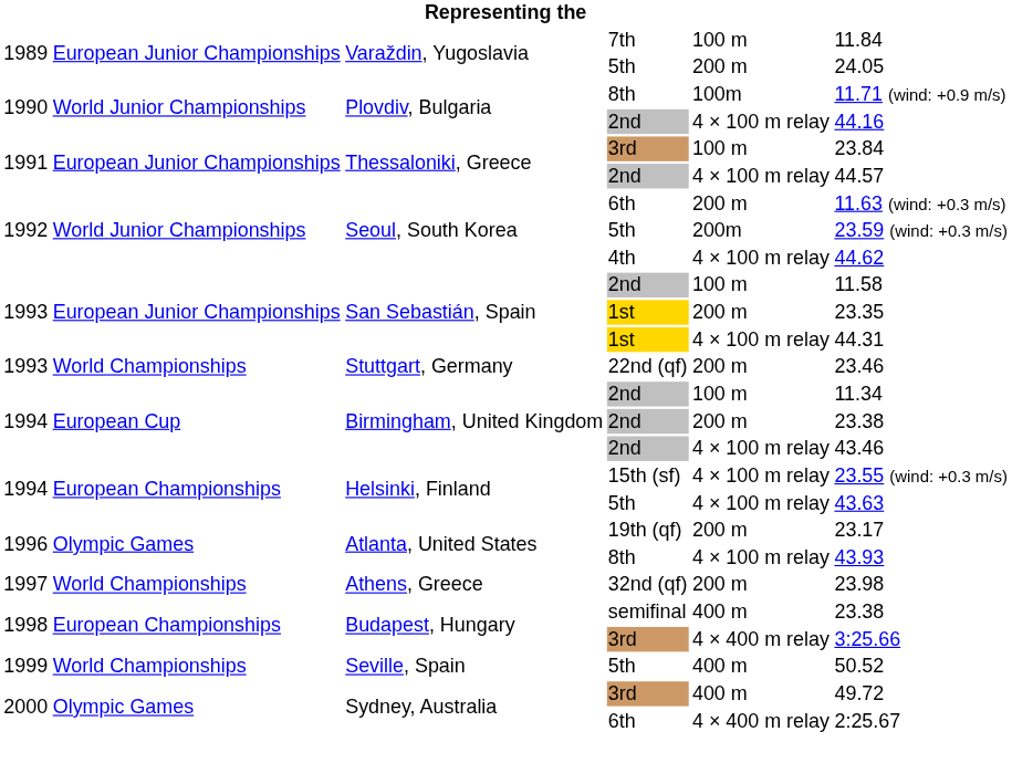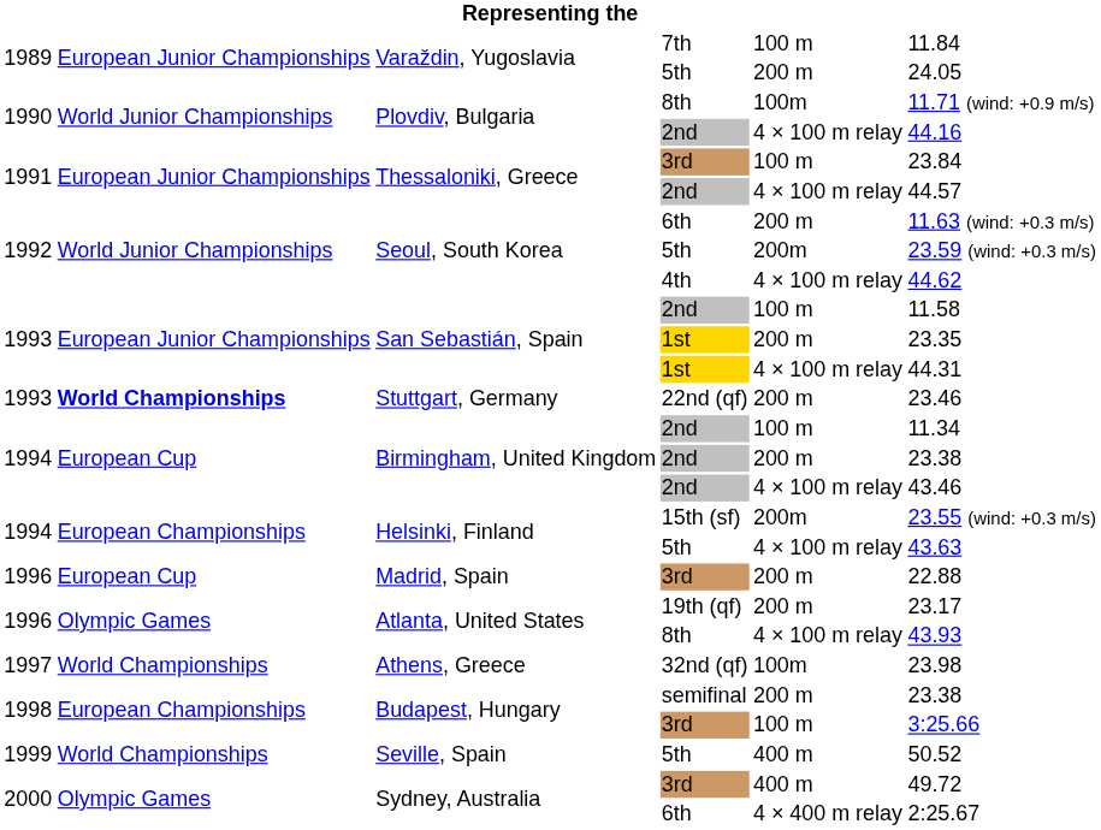 <table>
 <tr>
 <th colspan="6">Representing the </th>
 </tr>
 <tr>
 <td rowspan=2>1989</td>
 <td rowspan=2><a href='#'>European Junior Championships</a></td>
 <td rowspan=2><a href='#'>Varaždin</a>, Yugoslavia</td>
 <td>7th</td>
 <td>100 m</td>
 <td>11.84</td>
 </tr>
 <tr>
 <td>5th</td>
 <td>200 m</td>
 <td>24.05</td>
 </tr>
 <tr>
 <td rowspan=2>1990</td>
 <td rowspan=2><a href='#'>World Junior Championships</a></td>
 <td rowspan=2><a href='#'>Plovdiv</a>, Bulgaria</td>
 <td>8th</td>
 <td>100m</td>
 <td><a href='#'>11.71</a> <small>(wind: +0.9 m/s)</small></td>
 </tr>
 <tr>
 <td bgcolor=silver>2nd</td>
 <td>4 × 100 m relay</td>
 <td><a href='#'>44.16</a></td>
 </tr>
 <tr>
 <td rowspan=2>1991</td>
 <td rowspan=2><a href='#'>European Junior Championships</a></td>
 <td rowspan=2><a href='#'>Thessaloniki</a>, Greece</td>
 <td bgcolor="cc9966">3rd</td>
 <td>100 m</td>
 <td>23.84</td>
 </tr>
 <tr>
 <td bgcolor="silver">2nd</td>
 <td>4 × 100 m relay</td>
 <td>44.57</td>
 </tr>
 <tr>
 <td rowspan=3>1992</td>
 <td rowspan=3><a href='#'>World Junior Championships</a></td>
 <td rowspan=3><a href='#'>Seoul</a>, South Korea</td>
 <td>6th</td>
 <td>200 m</td>
 <td><a href='#'>11.63</a> <small>(wind: +0.3 m/s)</small></td>
 </tr>
 <tr>
 <td>5th</td>
 <td>200m</td>
 <td><a href='#'>23.59</a> <small>(wind: +0.3 m/s)</small></td>
 </tr>
 <tr>
 <td>4th</td>
 <td>4 × 100 m relay</td>
 <td><a href='#'>44.62</a></td>
 </tr>
 <tr>
 <td rowspan=3>1993</td>
 <td rowspan=3><a href='#'>European Junior Championships</a></td>
 <td rowspan=3><a href='#'>San Sebastián</a>, Spain</td>
 <td bgcolor="silver">2nd</td>
 <td>100 m</td>
 <td>11.58</td>
 </tr>
 <tr>
 <td bgcolor="gold">1st</td>
 <td>200 m</td>
 <td>23.35</td>
 </tr>
 <tr>
 <td bgcolor="gold">1st</td>
 <td>4 × 100 m relay</td>
 <td>44.31</td>
 </tr>
 <tr>
 <td>1993</td>
-<td><a href='#'>World Championships</a></td>
+<td><strong><a href='#'>World Championships</a></strong></td>
 <td><a href='#'>Stuttgart</a>, Germany</td>
 <td>22nd (qf)</td>
 <td>200 m</td>
 <td>23.46</td>
 </tr>
 <tr>
 <td rowspan=3>1994</td>
 <td rowspan=3><a href='#'>European Cup</a></td>
 <td rowspan=3><a href='#'>Birmingham</a>, United Kingdom</td>
 <td bgcolor=silver>2nd</td>
 <td>100 m</td>
 <td>11.34</td>
 </tr>
 <tr>
 <td bgcolor=silver>2nd</td>
 <td>200 m</td>
 <td>23.38</td>
 </tr>
 <tr>
 <td bgcolor=silver>2nd</td>
 <td>4 × 100 m relay</td>
 <td>43.46</td>
 </tr>
 <tr>
 <td rowspan=2>1994</td>
 <td rowspan=2><a href='#'>European Championships</a></td>
 <td rowspan=2><a href='#'>Helsinki</a>, Finland</td>
 <td>15th (sf)</td>
-<td>4 × 100 m relay</td>
+<td>200m</td>
 <td><a href='#'>23.55</a> <small>(wind: +0.3 m/s)</small></td>
 </tr>
 <tr>
 <td>5th</td>
 <td>4 × 100 m relay</td>
 <td><a href='#'>43.63</a></td>
+</tr>
+<tr>
+<td>1996</td>
+<td><a href='#'>European Cup</a></td>
+<td><a href='#'>Madrid</a>, Spain</td>
+<td bgcolor=cc9966>3rd</td>
+<td>200 m</td>
+<td>22.88</td>
 </tr>
 <tr>
 <td rowspan=2>1996</td>
 <td rowspan=2><a href='#'>Olympic Games</a></td>
 <td rowspan=2><a href='#'>Atlanta</a>, United States</td>
 <td>19th (qf)</td>
 <td>200 m</td>
 <td>23.17</td>
 </tr>
 <tr>
 <td>8th</td>
 <td>4 × 100 m relay</td>
 <td><a href='#'>43.93</a></td>
 </tr>
 <tr>
 <td>1997</td>
 <td><a href='#'>World Championships</a></td>
 <td><a href='#'>Athens</a>, Greece</td>
 <td>32nd (qf)</td>
-<td>200 m</td>
+<td>100m</td>
 <td>23.98</td>
 </tr>
 <tr>
 <td rowspan=2>1998</td>
 <td rowspan=2><a href='#'>European Championships</a></td>
 <td rowspan=2><a href='#'>Budapest</a>, Hungary</td>
 <td>semifinal</td>
-<td>400 m</td>
+<td>200 m</td>
 <td>23.38</td>
 </tr>
 <tr>
 <td bgcolor="cc9966">3rd</td>
-<td>4 × 400 m relay</td>
+<td>100 m</td>
 <td><a href='#'>3:25.66</a></td>
 </tr>
 <tr>
 <td>1999</td>
 <td><a href='#'>World Championships</a></td>
 <td><a href='#'>Seville</a>, Spain</td>
 <td>5th</td>
 <td>400 m</td>
 <td>50.52</td>
 </tr>
 <tr>
 <td rowspan=2>2000</td>
 <td rowspan=2><a href='#'>Olympic Games</a></td>
 <td rowspan=2>Sydney, Australia</td>
 <td bgcolor="cc9966">3rd</td>
 <td>400 m</td>
 <td>49.72</td>
 </tr>
 <tr>
 <td>6th</td>
 <td>4 × 400 m relay</td>
 <td>2:25.67</td>
 </tr>
 </table>
